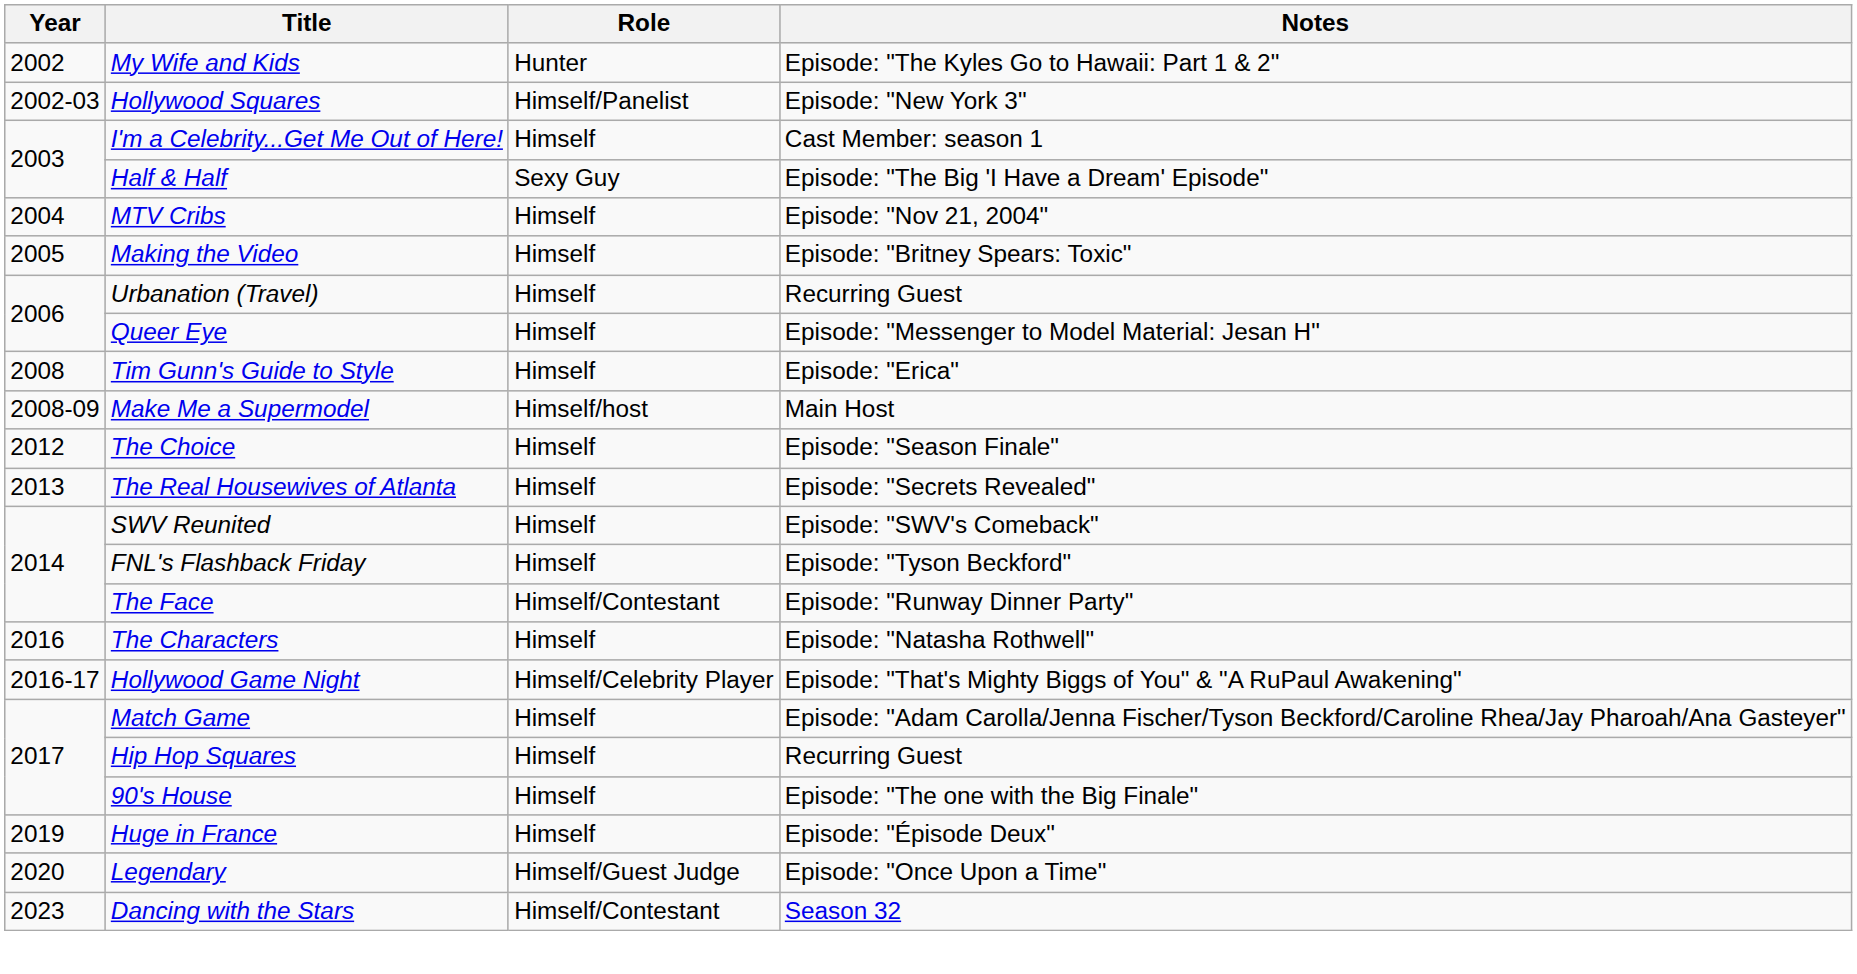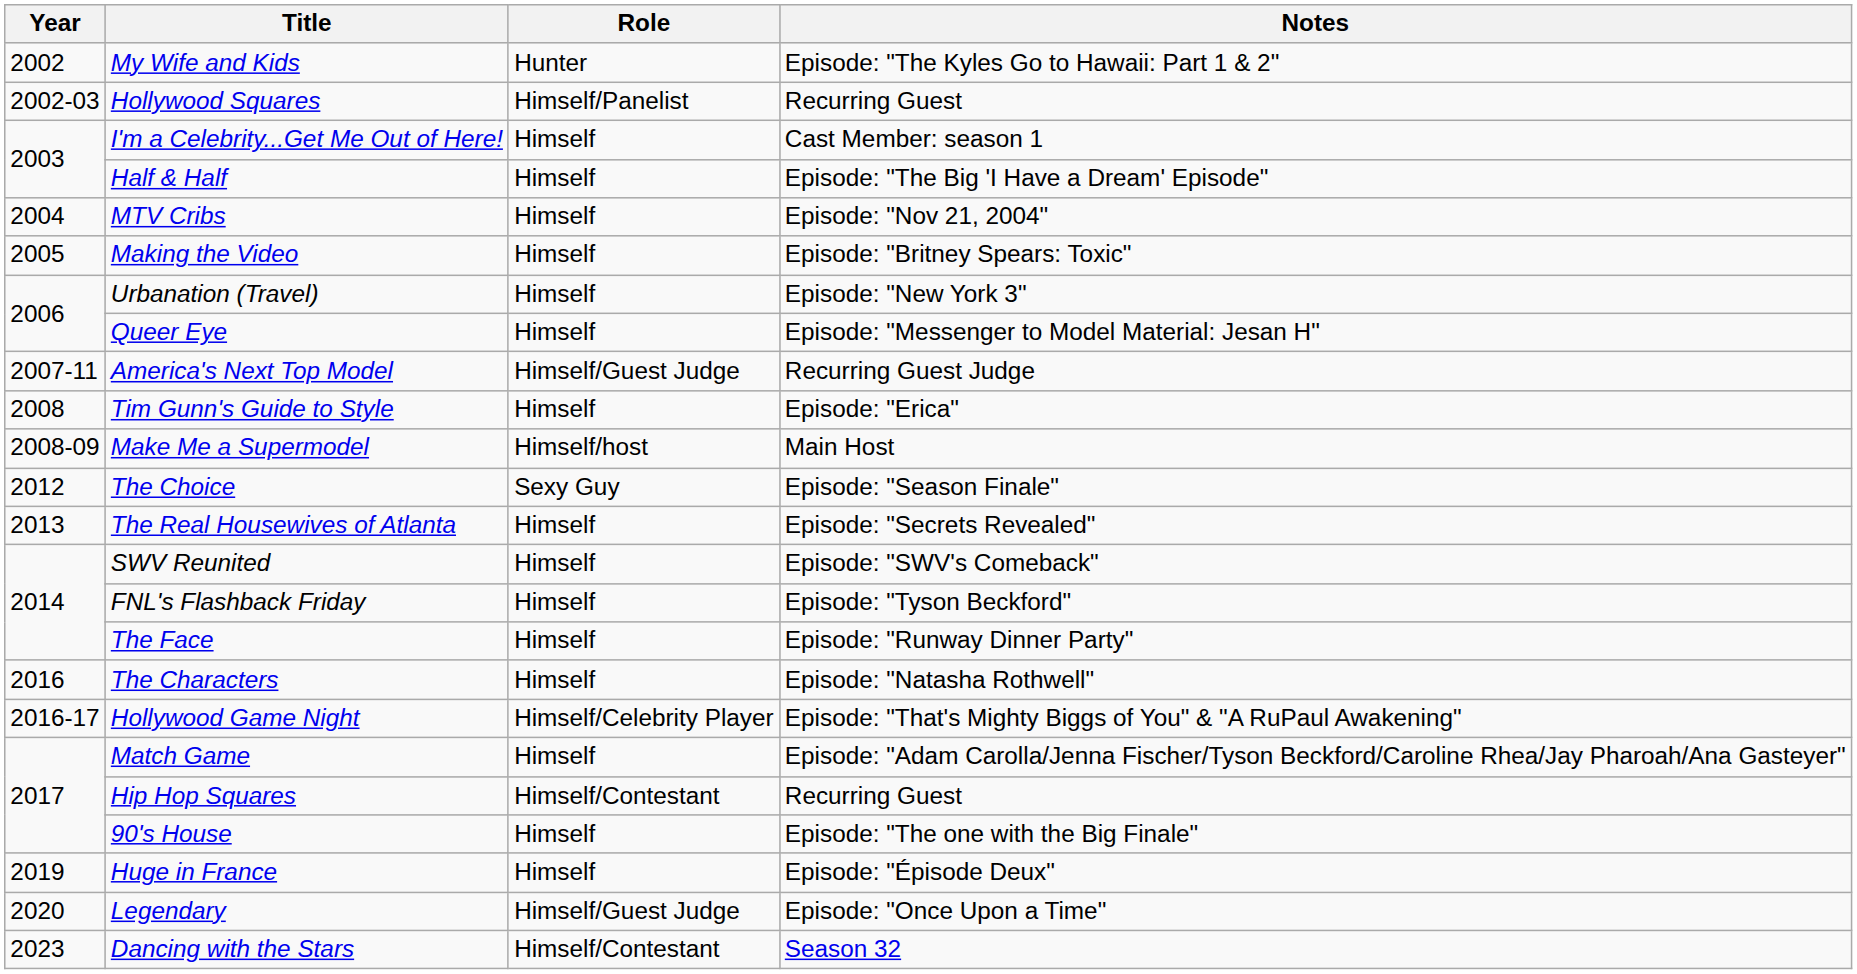 <table class="wikitable sortable">
 <tr>
 <th>Year</th>
 <th>Title</th>
 <th>Role</th>
 <th>Notes</th>
 </tr>
 <tr>
 <td>2002</td>
 <td><em><a href='#'>My Wife and Kids</a></em></td>
 <td>Hunter</td>
 <td>Episode: "The Kyles Go to Hawaii: Part 1 & 2"</td>
 </tr>
 <tr>
 <td>2002-03</td>
 <td><em><a href='#'>Hollywood Squares</a></em></td>
 <td>Himself/Panelist</td>
-<td>Episode: "New York 3"</td>
+<td>Recurring Guest</td>
 </tr>
 <tr>
 <td rowspan=2>2003</td>
 <td><em><a href='#'>I'm a Celebrity...Get Me Out of Here!</a></em></td>
 <td>Himself</td>
 <td>Cast Member: season 1</td>
 </tr>
 <tr>
 <td><em><a href='#'>Half & Half</a></em></td>
-<td>Sexy Guy</td>
+<td>Himself</td>
 <td>Episode: "The Big 'I Have a Dream' Episode"</td>
 </tr>
 <tr>
 <td>2004</td>
 <td><em><a href='#'>MTV Cribs</a></em></td>
 <td>Himself</td>
 <td>Episode: "Nov 21, 2004"</td>
 </tr>
 <tr>
 <td>2005</td>
 <td><em><a href='#'>Making the Video</a></em></td>
 <td>Himself</td>
 <td>Episode: "Britney Spears: Toxic"</td>
 </tr>
 <tr>
 <td rowspan=2>2006</td>
 <td><em>Urbanation (Travel)</em></td>
 <td>Himself</td>
-<td>Recurring Guest</td>
+<td>Episode: "New York 3"</td>
 </tr>
 <tr>
 <td><em><a href='#'>Queer Eye</a></em></td>
 <td>Himself</td>
 <td>Episode: "Messenger to Model Material: Jesan H"</td>
+</tr>
+<tr>
+<td>2007-11</td>
+<td><em><a href='#'>America's Next Top Model</a></em></td>
+<td>Himself/Guest Judge</td>
+<td>Recurring Guest Judge</td>
 </tr>
 <tr>
 <td>2008</td>
 <td><em><a href='#'>Tim Gunn's Guide to Style</a></em></td>
 <td>Himself</td>
 <td>Episode: "Erica"</td>
 </tr>
 <tr>
 <td>2008-09</td>
 <td><em><a href='#'>Make Me a Supermodel</a></em></td>
 <td>Himself/host</td>
 <td>Main Host</td>
 </tr>
 <tr>
 <td>2012</td>
 <td><em><a href='#'>The Choice</a></em></td>
-<td>Himself</td>
+<td>Sexy Guy</td>
 <td>Episode: "Season Finale"</td>
 </tr>
 <tr>
 <td>2013</td>
 <td><em><a href='#'>The Real Housewives of Atlanta</a></em></td>
 <td>Himself</td>
 <td>Episode: "Secrets Revealed"</td>
 </tr>
 <tr>
 <td rowspan=3>2014</td>
 <td><em>SWV Reunited</em></td>
 <td>Himself</td>
 <td>Episode: "SWV's Comeback"</td>
 </tr>
 <tr>
 <td><em>FNL's Flashback Friday</em></td>
 <td>Himself</td>
 <td>Episode: "Tyson Beckford"</td>
 </tr>
 <tr>
 <td><em><a href='#'>The Face</a></em></td>
-<td>Himself/Contestant</td>
+<td>Himself</td>
 <td>Episode: "Runway Dinner Party"</td>
 </tr>
 <tr>
 <td>2016</td>
 <td><em><a href='#'>The Characters</a></em></td>
 <td>Himself</td>
 <td>Episode: "Natasha Rothwell"</td>
 </tr>
 <tr>
 <td>2016-17</td>
 <td><em><a href='#'>Hollywood Game Night</a></em></td>
 <td>Himself/Celebrity Player</td>
 <td>Episode: "That's Mighty Biggs of You" & "A RuPaul Awakening"</td>
 </tr>
 <tr>
 <td rowspan=3>2017</td>
 <td><em><a href='#'>Match Game</a></em></td>
 <td>Himself</td>
 <td>Episode: "Adam Carolla/Jenna Fischer/Tyson Beckford/Caroline Rhea/Jay Pharoah/Ana Gasteyer"</td>
 </tr>
 <tr>
 <td><em><a href='#'>Hip Hop Squares</a></em></td>
-<td>Himself</td>
+<td>Himself/Contestant</td>
 <td>Recurring Guest</td>
 </tr>
 <tr>
 <td><em><a href='#'>90's House</a></em></td>
 <td>Himself</td>
 <td>Episode: "The one with the Big Finale"</td>
 </tr>
 <tr>
 <td>2019</td>
 <td><em><a href='#'>Huge in France</a></em></td>
 <td>Himself</td>
 <td>Episode: "Épisode Deux"</td>
 </tr>
 <tr>
 <td>2020</td>
 <td><em><a href='#'>Legendary</a></em></td>
 <td>Himself/Guest Judge</td>
 <td>Episode: "Once Upon a Time"</td>
 </tr>
 <tr>
 <td>2023</td>
 <td><em><a href='#'>Dancing with the Stars</a></em></td>
 <td>Himself/Contestant</td>
 <td><a href='#'>Season 32</a></td>
 </tr>
 </table>
